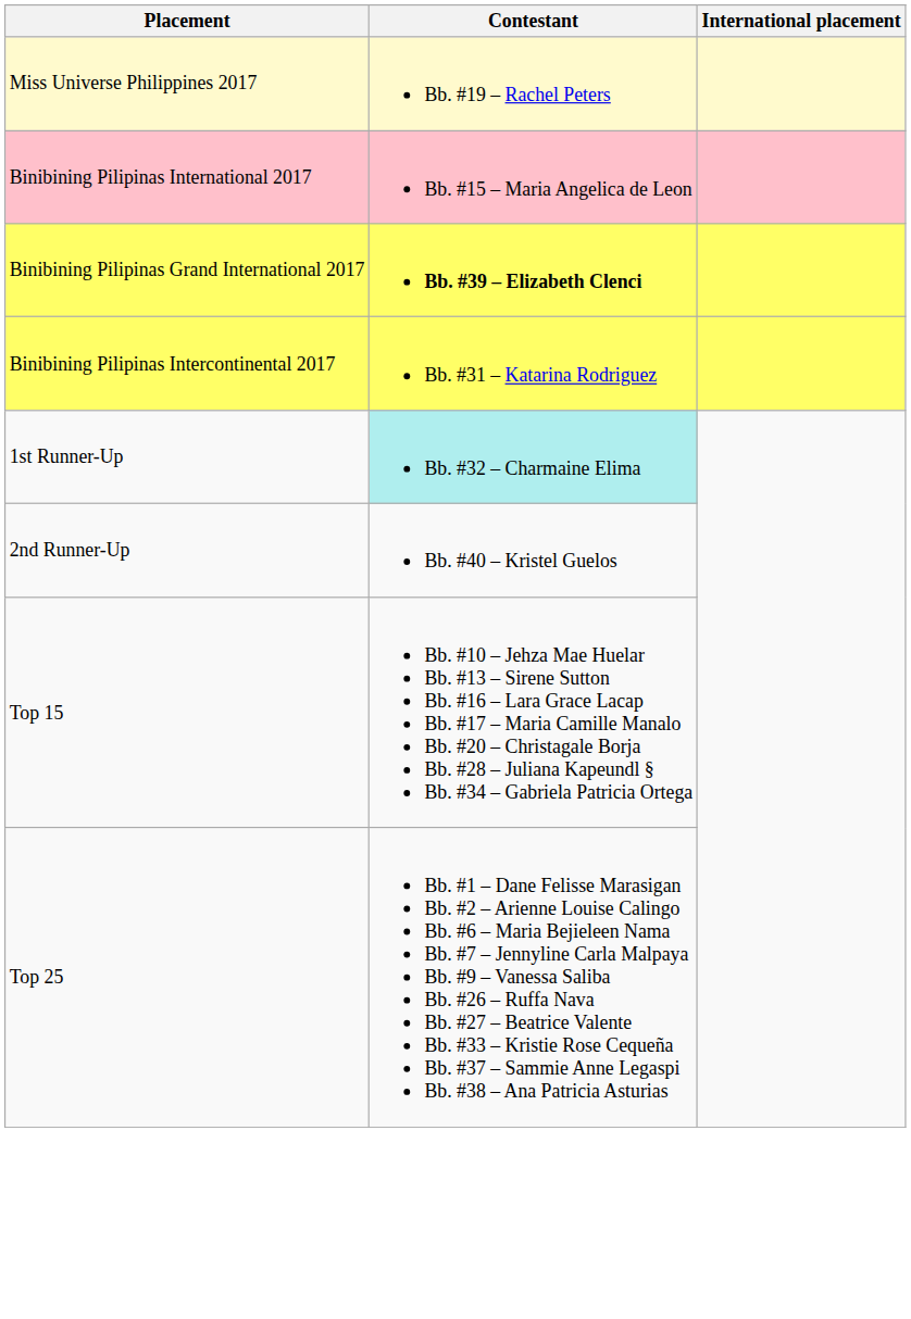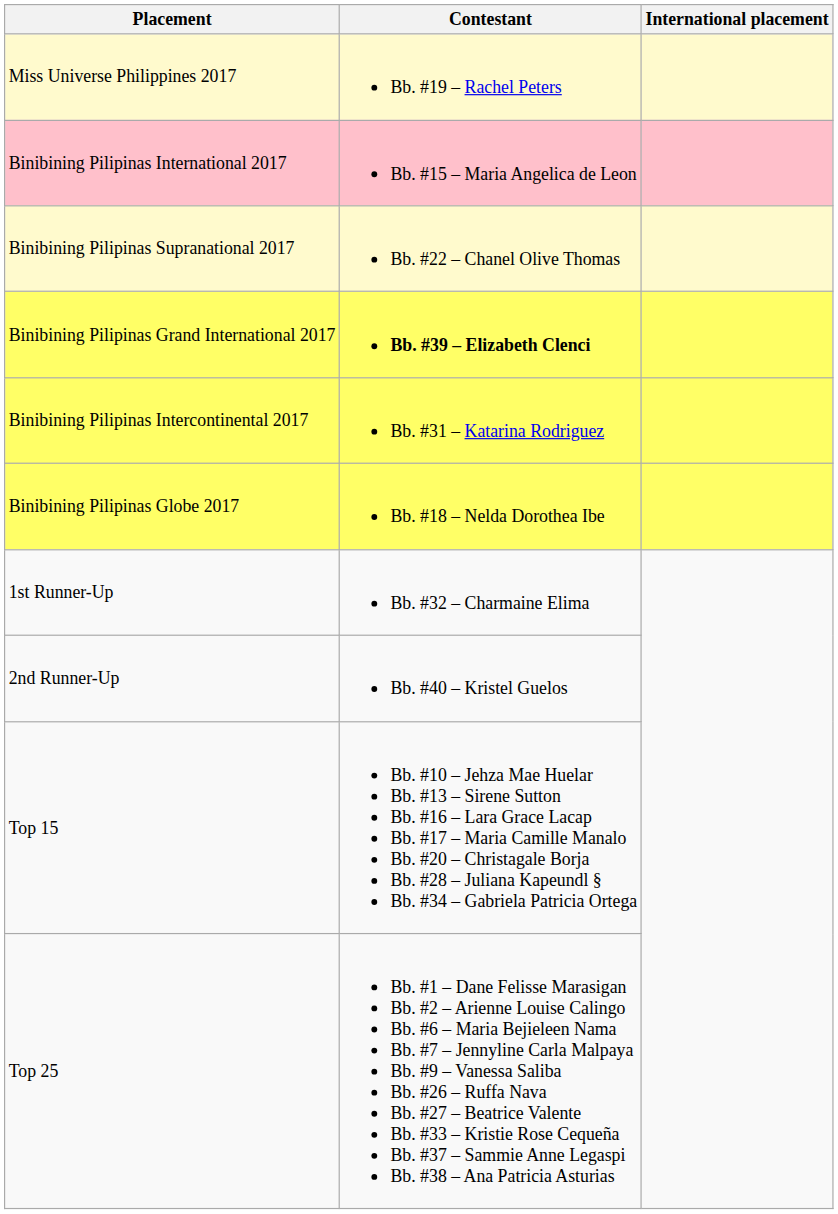 <table class="wikitable sortable" style="font-size:95%;">
 <tr>
 <th>Placement</th>
 <th>Contestant</th>
 <th>International placement</th>
 </tr>
 <tr style="background:#FFFACD;">
 <td>Miss Universe Philippines 2017</td>
 <td><br><ul><li>Bb. #19 – <a href='#'>Rachel Peters</a></li></ul></td>
 <td></td>
 </tr>
 <tr style="background:pink;">
 <td>Binibining Pilipinas International 2017</td>
 <td><br><ul><li>Bb. #15 – Maria Angelica de Leon</li></ul></td>
 <td></td>
 </tr>
+<tr style="background:#FFFACD;">
+<td>Binibining Pilipinas Supranational 2017</td>
+<td><br><ul><li>Bb. #22 – Chanel Olive Thomas</li></ul></td>
+<td></td>
+</tr>
 <tr style="background:#FFFF66;">
 <td>Binibining Pilipinas Grand International 2017</td>
 <td><strong><br><ul><li>Bb. #39 – Elizabeth Clenci</li></ul></strong></td>
 <td></td>
 </tr>
 <tr style="background:#FFFF66;">
 <td>Binibining Pilipinas Intercontinental 2017</td>
 <td><br><ul><li>Bb. #31 – <a href='#'>Katarina Rodriguez</a></li></ul></td>
 <td></td>
 </tr>
+<tr style="background:#FFFF66;">
+<td>Binibining Pilipinas Globe 2017</td>
+<td><br><ul><li>Bb. #18 – Nelda Dorothea Ibe</li></ul></td>
+<td></td>
+</tr>
 <tr>
 <td>1st Runner-Up</td>
-<td style="background: paleturquoise;"><br><ul><li>Bb. #32 – Charmaine Elima</li></ul></td>
+<td><br><ul><li>Bb. #32 – Charmaine Elima</li></ul></td>
 </tr>
 <tr>
 <td>2nd Runner-Up</td>
 <td><br><ul><li>Bb. #40 – Kristel Guelos</li></ul></td>
 </tr>
 <tr>
 <td>Top 15</td>
 <td><br><ul><li>Bb. #10 – Jehza Mae Huelar</li><li>Bb. #13 – Sirene Sutton</li><li>Bb. #16 – Lara Grace Lacap</li><li>Bb. #17 – Maria Camille Manalo</li><li>Bb. #20 – Christagale Borja</li><li>Bb. #28  – Juliana Kapeundl §</li><li>Bb. #34 – Gabriela Patricia Ortega</li></ul></td>
 </tr>
 <tr>
 <td>Top 25</td>
 <td><br><ul><li>Bb. #1 – Dane Felisse Marasigan</li><li>Bb. #2 – Arienne Louise Calingo</li><li>Bb. #6 – Maria Bejieleen Nama</li><li>Bb. #7 – Jennyline Carla Malpaya</li><li>Bb. #9 – Vanessa Saliba</li><li>Bb. #26 – Ruffa Nava</li><li>Bb. #27 – Beatrice Valente</li><li>Bb. #33 – Kristie Rose Cequeña</li><li>Bb. #37 – Sammie Anne Legaspi</li><li>Bb. #38 – Ana Patricia Asturias</li></ul></td>
 </tr>
 </table>
